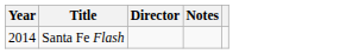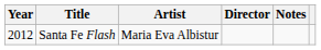 <table class="wikitable sortable">
 <tr>
 <th>Year</th>
 <th>Title</th>
+<th>Artist</th>
 <th>Director</th>
 <th class="unsortable">Notes</th>
 <th></th>
 </tr>
 <tr>
-<td>2014</td>
+<td>2012</td>
 <td>Santa Fe <em>Flash</em></td>
+<td>Maria Eva Albistur</td>
 <td></td>
 <td></td>
 <td></td>
 </tr>
 </table>
